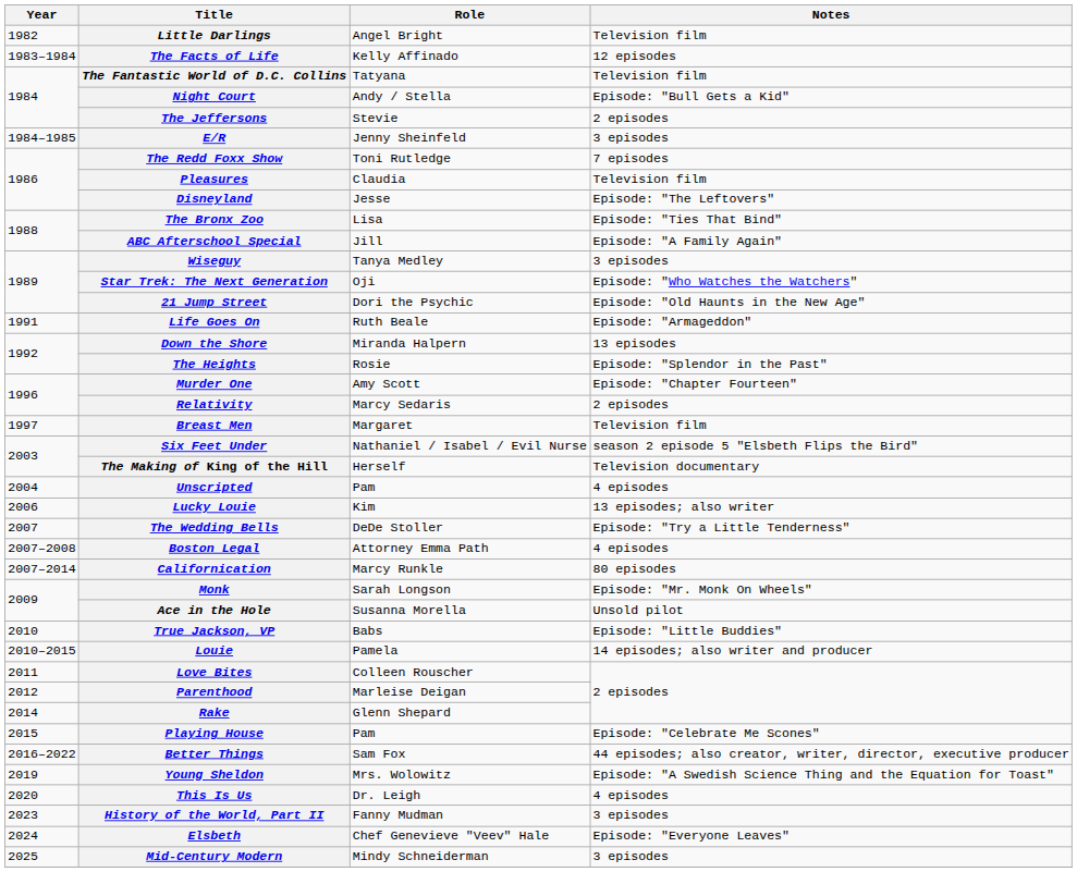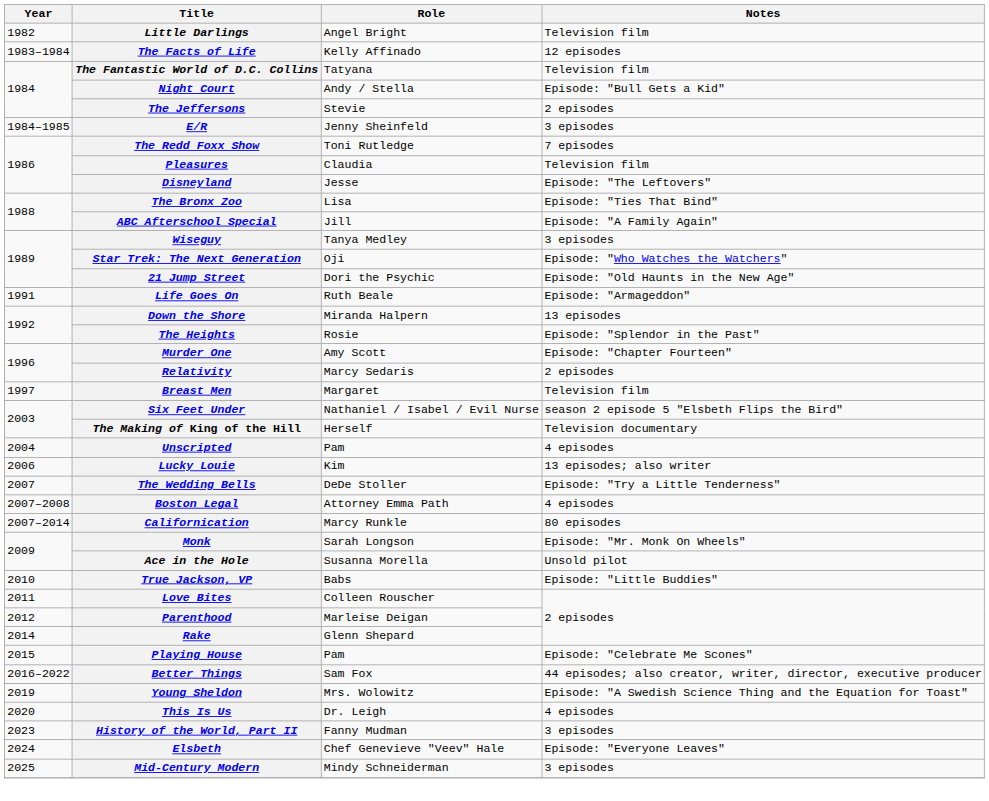 <table class="wikitable plainrowheaders sortable">
 <tr>
 <th scope="col">Year</th>
 <th scope="col">Title</th>
 <th scope="col">Role</th>
 <th scope="col" class="unsortable">Notes</th>
 </tr>
 <tr>
 <td>1982</td>
 <th scope="row"><em>Little Darlings</em></th>
 <td>Angel Bright</td>
 <td>Television film</td>
 </tr>
 <tr>
 <td>1983–1984</td>
 <th scope="row"><em><a href='#'>The Facts of Life</a></em></th>
 <td>Kelly Affinado</td>
 <td>12 episodes</td>
 </tr>
 <tr>
 <td rowspan="3">1984</td>
 <th scope="row"><em>The Fantastic World of D.C. Collins</em></th>
 <td>Tatyana</td>
 <td>Television film</td>
 </tr>
 <tr>
 <th scope="row"><em><a href='#'>Night Court</a></em></th>
 <td>Andy / Stella</td>
 <td>Episode: "Bull Gets a Kid"</td>
 </tr>
 <tr>
 <th scope="row"><em><a href='#'>The Jeffersons</a></em></th>
 <td>Stevie</td>
 <td>2 episodes</td>
 </tr>
 <tr>
 <td>1984–1985</td>
 <th scope="row"><em><a href='#'>E/R</a></em></th>
 <td>Jenny Sheinfeld</td>
 <td>3 episodes</td>
 </tr>
 <tr>
 <td rowspan="3">1986</td>
 <th scope="row"><em><a href='#'>The Redd Foxx Show</a></em></th>
 <td>Toni Rutledge</td>
 <td>7 episodes</td>
 </tr>
 <tr>
 <th scope="row"><em><a href='#'>Pleasures</a></em></th>
 <td>Claudia</td>
 <td>Television film</td>
 </tr>
 <tr>
 <th scope="row"><em><a href='#'>Disneyland</a></em></th>
 <td>Jesse</td>
 <td>Episode: "The Leftovers"</td>
 </tr>
 <tr>
 <td rowspan="2">1988</td>
 <th scope="row"><em><a href='#'>The Bronx Zoo</a></em></th>
 <td>Lisa</td>
 <td>Episode: "Ties That Bind"</td>
 </tr>
 <tr>
 <th scope="row"><em><a href='#'>ABC Afterschool Special</a></em></th>
 <td>Jill</td>
 <td>Episode: "A Family Again"</td>
 </tr>
 <tr>
 <td rowspan="3">1989</td>
 <th scope="row"><em><a href='#'>Wiseguy</a></em></th>
 <td>Tanya Medley</td>
 <td>3 episodes</td>
 </tr>
 <tr>
 <th scope="row"><em><a href='#'>Star Trek: The Next Generation</a></em></th>
 <td>Oji</td>
 <td>Episode: "<a href='#'>Who Watches the Watchers</a>"</td>
 </tr>
 <tr>
 <th scope="row"><em><a href='#'>21 Jump Street</a></em></th>
 <td>Dori the Psychic</td>
 <td>Episode: "Old Haunts in the New Age"</td>
 </tr>
 <tr>
 <td>1991</td>
 <th scope="row"><em><a href='#'>Life Goes On</a></em></th>
 <td>Ruth Beale</td>
 <td>Episode: "Armageddon"</td>
 </tr>
 <tr>
 <td rowspan="2">1992</td>
 <th scope="row"><em><a href='#'>Down the Shore</a></em></th>
 <td>Miranda Halpern</td>
 <td>13 episodes</td>
 </tr>
 <tr>
 <th scope="row"><em><a href='#'>The Heights</a></em></th>
 <td>Rosie</td>
 <td>Episode: "Splendor in the Past"</td>
 </tr>
 <tr>
 <td rowspan="2">1996</td>
 <th scope="row"><em><a href='#'>Murder One</a></em></th>
 <td>Amy Scott</td>
 <td>Episode: "Chapter Fourteen"</td>
 </tr>
 <tr>
 <th scope="row"><em><a href='#'>Relativity</a></em></th>
 <td>Marcy Sedaris</td>
 <td>2 episodes</td>
 </tr>
 <tr>
 <td>1997</td>
 <th scope="row"><em><a href='#'>Breast Men</a></em></th>
 <td>Margaret</td>
 <td>Television film</td>
 </tr>
 <tr>
 <td rowspan="2">2003</td>
 <th scope="row"><em><a href='#'>Six Feet Under</a></em></th>
 <td>Nathaniel / Isabel / Evil Nurse</td>
 <td>season 2 episode 5 "Elsbeth Flips the Bird"</td>
 </tr>
 <tr>
 <th scope="row"><em>The Making of</em> King of the Hill</th>
 <td>Herself</td>
 <td>Television documentary</td>
 </tr>
 <tr>
 <td>2004</td>
 <th scope="row"><em><a href='#'>Unscripted</a></em></th>
 <td>Pam</td>
 <td>4 episodes</td>
 </tr>
 <tr>
 <td>2006</td>
 <th scope="row"><em><a href='#'>Lucky Louie</a></em></th>
 <td>Kim</td>
 <td>13 episodes; also writer</td>
 </tr>
 <tr>
 <td>2007</td>
 <th scope="row"><em><a href='#'>The Wedding Bells </a></em></th>
 <td>DeDe Stoller</td>
 <td>Episode: "Try a Little Tenderness"</td>
 </tr>
 <tr>
 <td>2007–2008</td>
 <th scope="row"><em><a href='#'>Boston Legal</a></em></th>
 <td>Attorney Emma Path</td>
 <td>4 episodes</td>
 </tr>
 <tr>
 <td>2007–2014</td>
 <th scope="row"><em><a href='#'>Californication</a></em></th>
 <td>Marcy Runkle</td>
 <td>80 episodes</td>
 </tr>
 <tr>
 <td rowspan="2">2009</td>
 <th scope="row"><em><a href='#'>Monk</a></em></th>
 <td>Sarah Longson</td>
 <td>Episode: "Mr. Monk On Wheels"</td>
 </tr>
 <tr>
 <th scope="row"><em>Ace in the Hole</em></th>
 <td>Susanna Morella</td>
 <td>Unsold pilot</td>
 </tr>
 <tr>
 <td>2010</td>
 <th scope="row"><em><a href='#'>True Jackson, VP</a></em></th>
 <td>Babs</td>
 <td>Episode: "Little Buddies"</td>
 </tr>
 <tr>
-<td>2010–2015</td>
-<th scope="row"><em><a href='#'>Louie</a></em></th>
-<td>Pamela</td>
-<td>14 episodes; also writer and producer</td>
-</tr>
-<tr>
 <td>2011</td>
 <th scope="row"><em><a href='#'>Love Bites</a></em></th>
 <td>Colleen Rouscher</td>
 <td rowspan="3">2 episodes</td>
 </tr>
 <tr>
 <td>2012</td>
 <th scope="row"><em><a href='#'>Parenthood</a></em></th>
 <td>Marleise Deigan</td>
 </tr>
 <tr>
 <td>2014</td>
 <th scope="row"><em><a href='#'>Rake</a></em></th>
 <td>Glenn Shepard</td>
 </tr>
 <tr>
 <td>2015</td>
 <th scope="row"><em><a href='#'>Playing House</a></em></th>
 <td>Pam</td>
 <td>Episode: "Celebrate Me Scones"</td>
 </tr>
 <tr>
 <td>2016–2022</td>
 <th scope="row"><em><a href='#'>Better Things</a></em></th>
 <td>Sam Fox</td>
 <td>44 episodes; also creator, writer, director, executive producer</td>
 </tr>
 <tr>
 <td>2019</td>
 <th scope="row"><em><a href='#'>Young Sheldon</a></em></th>
 <td>Mrs. Wolowitz</td>
 <td>Episode: "A Swedish Science Thing and the Equation for Toast"</td>
 </tr>
 <tr>
 <td>2020</td>
 <th scope="row"><em><a href='#'>This Is Us</a></em></th>
 <td>Dr. Leigh</td>
 <td>4 episodes</td>
 </tr>
 <tr>
 <td>2023</td>
 <th scope="row"><em><a href='#'>History of the World, Part II</a></em></th>
 <td>Fanny Mudman</td>
 <td>3 episodes</td>
 </tr>
 <tr>
 <td>2024</td>
 <th scope="row"><em><a href='#'>Elsbeth</a></em></th>
 <td>Chef Genevieve "Veev" Hale</td>
 <td>Episode: "Everyone Leaves"</td>
 </tr>
 <tr>
 <td>2025</td>
 <th scope="row"><em><a href='#'>Mid-Century Modern</a></em></th>
 <td>Mindy Schneiderman</td>
 <td>3 episodes</td>
 </tr>
 <tr>
 </tr>
 </table>
